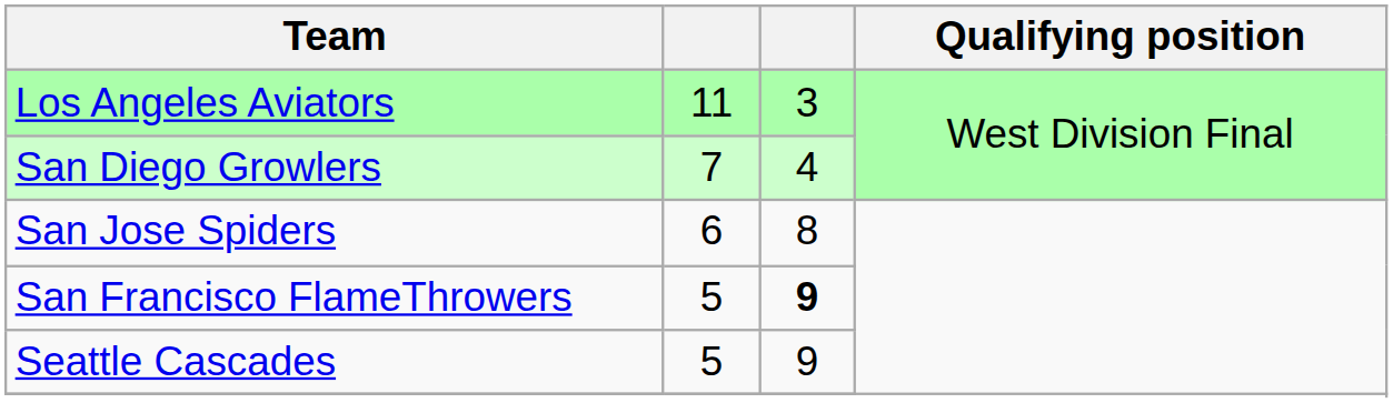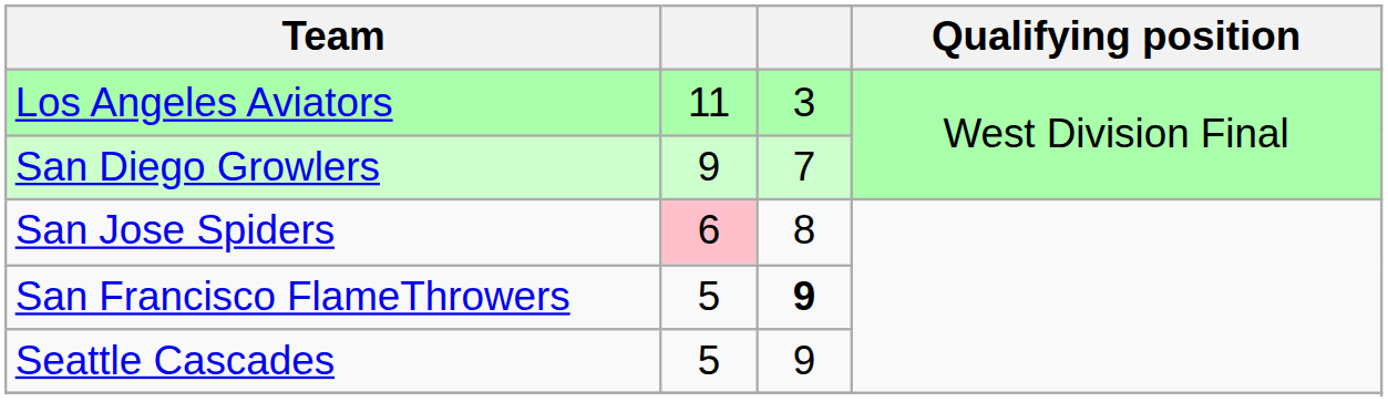 <table class="wikitable" style="text-align: center;">
 <tr>
 <th width=250>Team</th>
 <th width=30></th>
 <th width=30></th>
 <th width=200>Qualifying position</th>
 </tr>
 <tr style="background:#afa">
 <td style="text-align:left;"><a href='#'>Los Angeles Aviators</a></td>
 <td>11</td>
 <td>3</td>
 <td rowspan=2>West Division Final</td>
 </tr>
 <tr style="background:#cfc">
 <td style="text-align:left;"><a href='#'>San Diego Growlers</a></td>
+<td>9</td>
 <td>7</td>
-<td>4</td>
 </tr>
 <tr>
 <td style="text-align:left;"><a href='#'>San Jose Spiders</a></td>
-<td>6</td>
+<td style="background: pink;">6</td>
 <td>8</td>
 </tr>
 <tr>
 <td style="text-align:left;"><a href='#'>San Francisco FlameThrowers</a></td>
 <td>5</td>
 <td><strong>9</strong></td>
 </tr>
 <tr>
 <td style="text-align:left;"><a href='#'>Seattle Cascades</a></td>
 <td>5</td>
 <td>9</td>
 </tr>
 <tr>
 </tr>
 </table>
